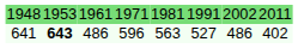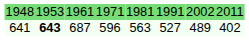 <table align="center" cellspacing="0" style="background:#f3fff3">
 <tr bgcolor="#77dd77">
 <td align="center">1948</td>
 <td align="center">1953</td>
 <td align="center">1961</td>
 <td align="center">1971</td>
 <td align="center">1981</td>
 <td align="center">1991</td>
 <td align="center">2002</td>
 <td align="center">2011</td>
 </tr>
 <tr>
 <td align="center">641</td>
 <td align="center"><strong>643</strong></td>
-<td align="center">486</td>
+<td align="center">687</td>
 <td align="center">596</td>
 <td align="center">563</td>
 <td align="center">527</td>
-<td align="center">486</td>
+<td align="center">489</td>
 <td align="center">402</td>
 </tr>
 </table>
